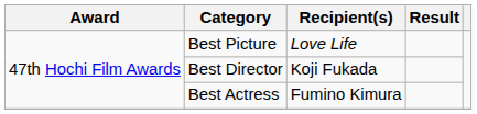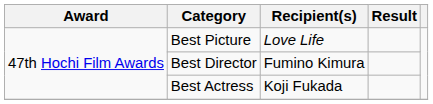 <table class="wikitable">
 <tr>
 <th>Award</th>
 <th>Category</th>
 <th>Recipient(s)</th>
 <th>Result</th>
 <th></th>
 </tr>
 <tr>
 <td rowspan=3>47th <a href='#'>Hochi Film Awards</a></td>
 <td>Best Picture</td>
 <td><em>Love Life</em></td>
 <td></td>
 <td rowspan=3 style="text-align:center"></td>
 </tr>
 <tr>
 <td>Best Director</td>
-<td>Koji Fukada</td>
+<td>Fumino Kimura</td>
 <td></td>
 </tr>
 <tr>
 <td>Best Actress</td>
-<td>Fumino Kimura</td>
+<td>Koji Fukada</td>
 <td></td>
 </tr>
 <tr>
 </tr>
 </table>
